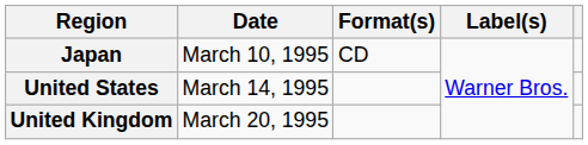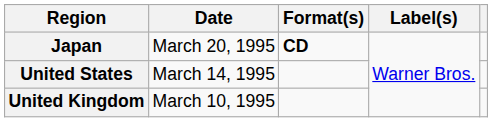 <table class="wikitable plainrowheaders">
 <tr>
 <th scope="col">Region</th>
 <th scope="col">Date</th>
 <th scope="col">Format(s)</th>
 <th scope="col">Label(s)</th>
 <th scope="col"></th>
 </tr>
 <tr>
 <th scope="row">Japan</th>
-<td>March 10, 1995</td>
-<td>CD</td>
+<td>March 20, 1995</td>
+<td><strong>CD</strong></td>
 <td rowspan="3"><a href='#'>Warner Bros.</a></td>
 <td></td>
 </tr>
 <tr>
 <th scope="row">United States</th>
 <td>March 14, 1995</td>
 <td></td>
 <td></td>
 </tr>
 <tr>
 <th scope="row">United Kingdom</th>
-<td>March 20, 1995</td>
+<td>March 10, 1995</td>
 <td></td>
 <td></td>
 </tr>
 </table>
